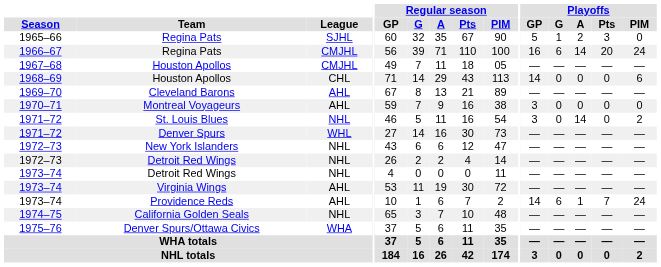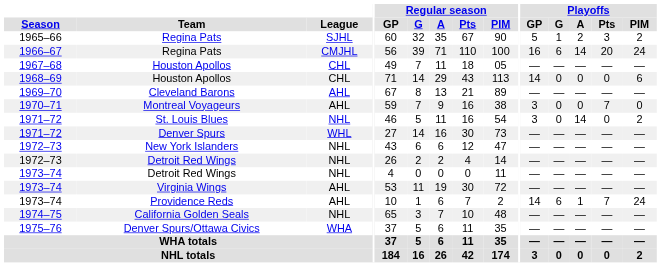 <table border="0" cellpadding="1" cellspacing="0" style="text-align:center; width:60em">
 <tr bgcolor="#e0e0e0">
 <th colspan="3" bgcolor="#ffffff"></th>
 <th rowspan="100" bgcolor="#ffffff"></th>
 <th colspan="5"><a href='#'>Regular season</a></th>
 <th rowspan="100" bgcolor="#ffffff"></th>
 <th colspan="5"><a href='#'>Playoffs</a></th>
 </tr>
 <tr bgcolor="#e0e0e0">
 <th><a href='#'>Season</a></th>
 <th>Team</th>
 <th>League</th>
 <th>GP</th>
 <th><a href='#'>G</a></th>
 <th><a href='#'>A</a></th>
 <th><a href='#'>Pts</a></th>
 <th><a href='#'>PIM</a></th>
 <th>GP</th>
 <th>G</th>
 <th>A</th>
 <th>Pts</th>
 <th>PIM</th>
 </tr>
 <tr>
 <td>1965–66</td>
 <td><a href='#'>Regina Pats</a></td>
 <td><a href='#'>SJHL</a></td>
 <td>60</td>
 <td>32</td>
 <td>35</td>
 <td>67</td>
 <td>90</td>
 <td>5</td>
 <td>1</td>
 <td>2</td>
 <td>3</td>
-<td>0</td>
+<td>2</td>
 </tr>
 <tr bgcolor="#f0f0f0">
 <td><a href='#'>1966–67</a></td>
 <td>Regina Pats</td>
 <td><a href='#'>CMJHL</a></td>
 <td>56</td>
 <td>39</td>
 <td>71</td>
 <td>110</td>
 <td>100</td>
 <td>16</td>
 <td>6</td>
 <td>14</td>
 <td>20</td>
 <td>24</td>
 </tr>
 <tr>
 <td><a href='#'>1967–68</a></td>
 <td><a href='#'>Houston Apollos</a></td>
-<td><a href='#'>CMJHL</a></td>
+<td><a href='#'>CHL</a></td>
 <td>49</td>
 <td>7</td>
 <td>11</td>
 <td>18</td>
 <td>05</td>
 <td>—</td>
 <td>—</td>
 <td>—</td>
 <td>—</td>
 <td>—</td>
 </tr>
 <tr bgcolor="#f0f0f0">
 <td><a href='#'>1968–69</a></td>
 <td>Houston Apollos</td>
 <td>CHL</td>
 <td>71</td>
 <td>14</td>
 <td>29</td>
 <td>43</td>
 <td>113</td>
 <td>14</td>
 <td>0</td>
 <td>0</td>
 <td>0</td>
 <td>6</td>
 </tr>
 <tr>
 <td><a href='#'>1969–70</a></td>
 <td><a href='#'>Cleveland Barons</a></td>
 <td><a href='#'>AHL</a></td>
 <td>67</td>
 <td>8</td>
 <td>13</td>
 <td>21</td>
 <td>89</td>
 <td>—</td>
 <td>—</td>
 <td>—</td>
 <td>—</td>
 <td>—</td>
 </tr>
 <tr bgcolor="#f0f0f0">
 <td><a href='#'>1970–71</a></td>
 <td><a href='#'>Montreal Voyageurs</a></td>
 <td>AHL</td>
 <td>59</td>
 <td>7</td>
 <td>9</td>
 <td>16</td>
 <td>38</td>
 <td>3</td>
 <td>0</td>
 <td>0</td>
-<td>0</td>
+<td>7</td>
 <td>0</td>
 </tr>
 <tr>
 <td><a href='#'>1971–72</a></td>
 <td><a href='#'>St. Louis Blues</a></td>
 <td><a href='#'>NHL</a></td>
 <td>46</td>
 <td>5</td>
 <td>11</td>
 <td>16</td>
 <td>54</td>
 <td>3</td>
 <td>0</td>
 <td>14</td>
 <td>0</td>
 <td>2</td>
 </tr>
 <tr bgcolor="#f0f0f0">
 <td><a href='#'>1971–72</a></td>
 <td><a href='#'>Denver Spurs</a></td>
 <td><a href='#'>WHL</a></td>
 <td>27</td>
 <td>14</td>
 <td>16</td>
 <td>30</td>
 <td>73</td>
 <td>—</td>
 <td>—</td>
 <td>—</td>
 <td>—</td>
 <td>—</td>
 </tr>
 <tr>
 <td><a href='#'>1972–73</a></td>
 <td><a href='#'>New York Islanders</a></td>
 <td>NHL</td>
 <td>43</td>
 <td>6</td>
 <td>6</td>
 <td>12</td>
 <td>47</td>
 <td>—</td>
 <td>—</td>
 <td>—</td>
 <td>—</td>
 <td>—</td>
 </tr>
 <tr bgcolor="#f0f0f0">
 <td>1972–73</td>
 <td><a href='#'>Detroit Red Wings</a></td>
 <td>NHL</td>
 <td>26</td>
 <td>2</td>
 <td>2</td>
 <td>4</td>
 <td>14</td>
 <td>—</td>
 <td>—</td>
 <td>—</td>
 <td>—</td>
 <td>—</td>
 </tr>
 <tr>
 <td><a href='#'>1973–74</a></td>
 <td>Detroit Red Wings</td>
 <td>NHL</td>
 <td>4</td>
 <td>0</td>
 <td>0</td>
 <td>0</td>
 <td>11</td>
 <td>—</td>
 <td>—</td>
 <td>—</td>
 <td>—</td>
 <td>—</td>
 </tr>
 <tr bgcolor="#f0f0f0">
 <td><a href='#'>1973–74</a></td>
 <td><a href='#'>Virginia Wings</a></td>
 <td>AHL</td>
 <td>53</td>
 <td>11</td>
 <td>19</td>
 <td>30</td>
 <td>72</td>
 <td>—</td>
 <td>—</td>
 <td>—</td>
 <td>—</td>
 <td>—</td>
 </tr>
 <tr>
 <td>1973–74</td>
 <td><a href='#'>Providence Reds</a></td>
 <td>AHL</td>
 <td>10</td>
 <td>1</td>
 <td>6</td>
 <td>7</td>
 <td>2</td>
 <td>14</td>
 <td>6</td>
 <td>1</td>
 <td>7</td>
 <td>24</td>
 </tr>
 <tr bgcolor="#f0f0f0">
 <td><a href='#'>1974–75</a></td>
 <td><a href='#'>California Golden Seals</a></td>
 <td>NHL</td>
 <td>65</td>
 <td>3</td>
 <td>7</td>
 <td>10</td>
 <td>48</td>
 <td>—</td>
 <td>—</td>
 <td>—</td>
 <td>—</td>
 <td>—</td>
 </tr>
 <tr>
 <td><a href='#'>1975–76</a></td>
 <td><a href='#'>Denver Spurs/Ottawa Civics</a></td>
 <td><a href='#'>WHA</a></td>
 <td>37</td>
 <td>5</td>
 <td>6</td>
 <td>11</td>
 <td>35</td>
 <td>—</td>
 <td>—</td>
 <td>—</td>
 <td>—</td>
 <td>—</td>
 </tr>
 <tr bgcolor="#e0e0e0">
 <th colspan="3">WHA totals</th>
 <th>37</th>
 <th>5</th>
 <th>6</th>
 <th>11</th>
 <th>35</th>
 <th>—</th>
 <th>—</th>
 <th>—</th>
 <th>—</th>
 <th>—</th>
 </tr>
 <tr bgcolor="#e0e0e0">
 <th colspan="3">NHL totals</th>
 <th>184</th>
 <th>16</th>
 <th>26</th>
 <th>42</th>
 <th>174</th>
 <th>3</th>
 <th>0</th>
 <th>0</th>
 <th>0</th>
 <th>2</th>
 </tr>
 </table>
